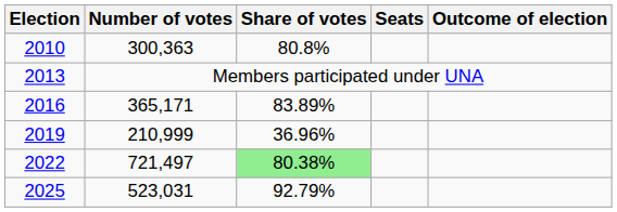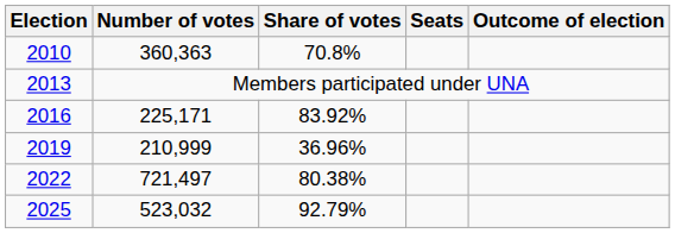 <table class="wikitable" style="text-align:center;">
 <tr>
 <th>Election</th>
 <th>Number of votes</th>
 <th>Share of votes</th>
 <th>Seats</th>
 <th>Outcome of election</th>
 </tr>
 <tr>
 <td><a href='#'>2010</a></td>
-<td>300,363</td>
-<td>80.8%</td>
+<td>360,363</td>
+<td>70.8%</td>
 <td></td>
 <td></td>
 </tr>
 <tr>
 <td><a href='#'>2013</a></td>
 <td colspan="4">Members participated under <a href='#'>UNA</a></td>
 </tr>
 <tr>
 <td><a href='#'>2016</a></td>
-<td>365,171</td>
-<td>83.89%</td>
+<td>225,171</td>
+<td>83.92%</td>
 <td></td>
 <td></td>
 </tr>
 <tr>
 <td><a href='#'>2019</a></td>
 <td>210,999</td>
 <td>36.96%</td>
 <td></td>
 <td></td>
 </tr>
 <tr>
 <td><a href='#'>2022</a></td>
 <td>721,497</td>
-<td style="background: lightgreen;">80.38%</td>
+<td>80.38%</td>
 <td></td>
 <td></td>
 </tr>
 <tr>
 <td><a href='#'>2025</a></td>
-<td>523,031</td>
+<td>523,032</td>
 <td>92.79%</td>
 <td></td>
 <td></td>
 </tr>
 </table>
